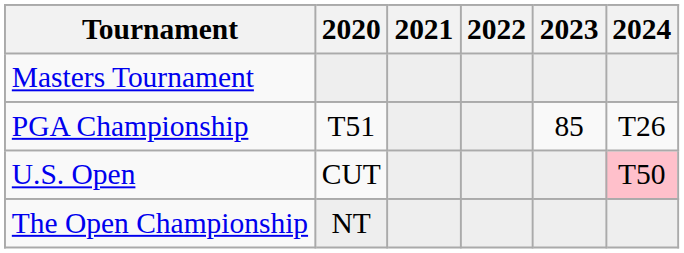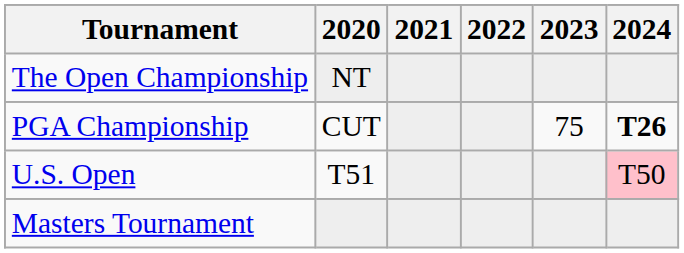 <table class="wikitable" style="font-size:95%;text-align:center;">
 <tr>
 <th>Tournament</th>
 <th>2020</th>
 <th>2021</th>
 <th>2022</th>
 <th>2023</th>
 <th>2024</th>
 </tr>
 <tr>
+<td align=left><a href='#'>The Open Championship</a></td>
+<td style="background:#eeeeee;">NT</td>
+<td style="background:#eeeeee;"></td>
+<td style="background:#eeeeee;"></td>
+<td style="background:#eeeeee;"></td>
+<td style="background:#eeeeee;"></td>
+</tr>
+<tr>
+<td align=left><a href='#'>PGA Championship</a></td>
+<td>CUT</td>
+<td style="background:#eeeeee;"></td>
+<td style="background:#eeeeee;"></td>
+<td>75</td>
+<td><strong>T26</strong></td>
+</tr>
+<tr>
+<td align=left><a href='#'>U.S. Open</a></td>
+<td>T51</td>
+<td style="background:#eeeeee;"></td>
+<td style="background:#eeeeee;"></td>
+<td style="background:#eeeeee;"></td>
+<td style="background: pink;">T50</td>
+</tr>
+<tr>
 <td align=left><a href='#'>Masters Tournament</a></td>
 <td style="background:#eeeeee;"></td>
 <td style="background:#eeeeee;"></td>
 <td style="background:#eeeeee;"></td>
 <td style="background:#eeeeee;"></td>
 <td style="background:#eeeeee;"></td>
 </tr>
-<tr>
-<td align=left><a href='#'>PGA Championship</a></td>
-<td>T51</td>
-<td style="background:#eeeeee;"></td>
-<td style="background:#eeeeee;"></td>
-<td>85</td>
-<td>T26</td>
-</tr>
-<tr>
-<td align=left><a href='#'>U.S. Open</a></td>
-<td>CUT</td>
-<td style="background:#eeeeee;"></td>
-<td style="background:#eeeeee;"></td>
-<td style="background:#eeeeee;"></td>
-<td style="background: pink;">T50</td>
-</tr>
-<tr>
-<td align=left><a href='#'>The Open Championship</a></td>
-<td style="background:#eeeeee;">NT</td>
-<td style="background:#eeeeee;"></td>
-<td style="background:#eeeeee;"></td>
-<td style="background:#eeeeee;"></td>
-<td style="background:#eeeeee;"></td>
-</tr>
 </table>
